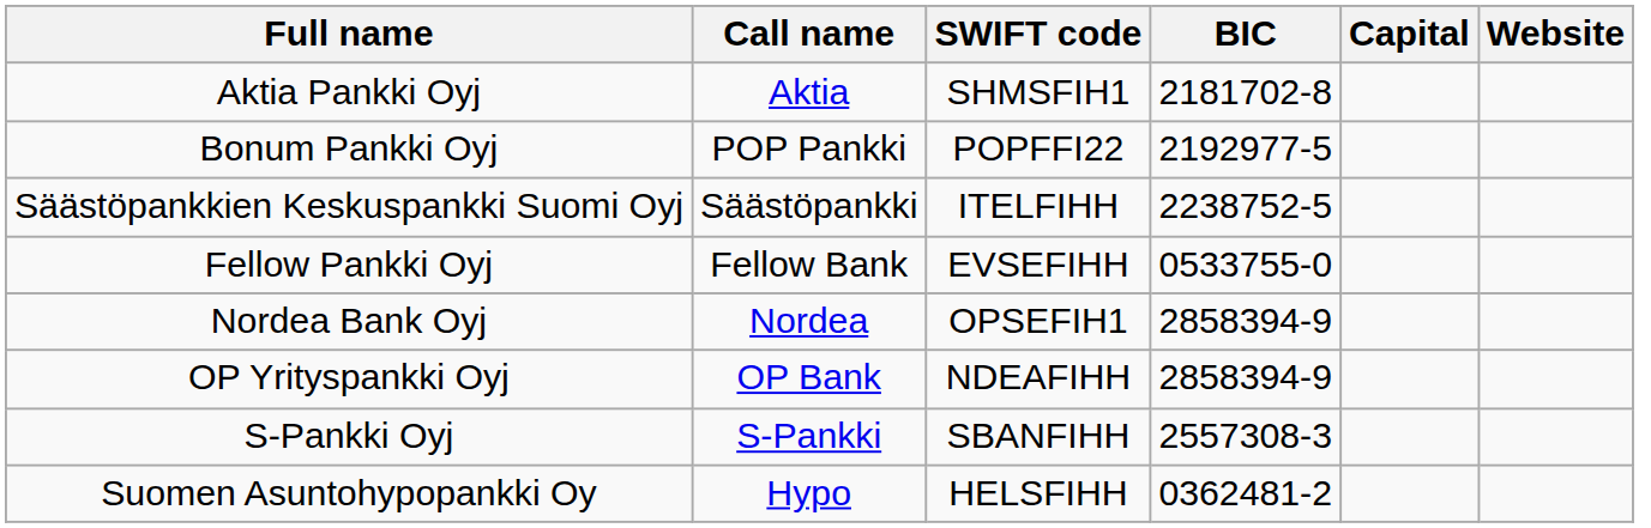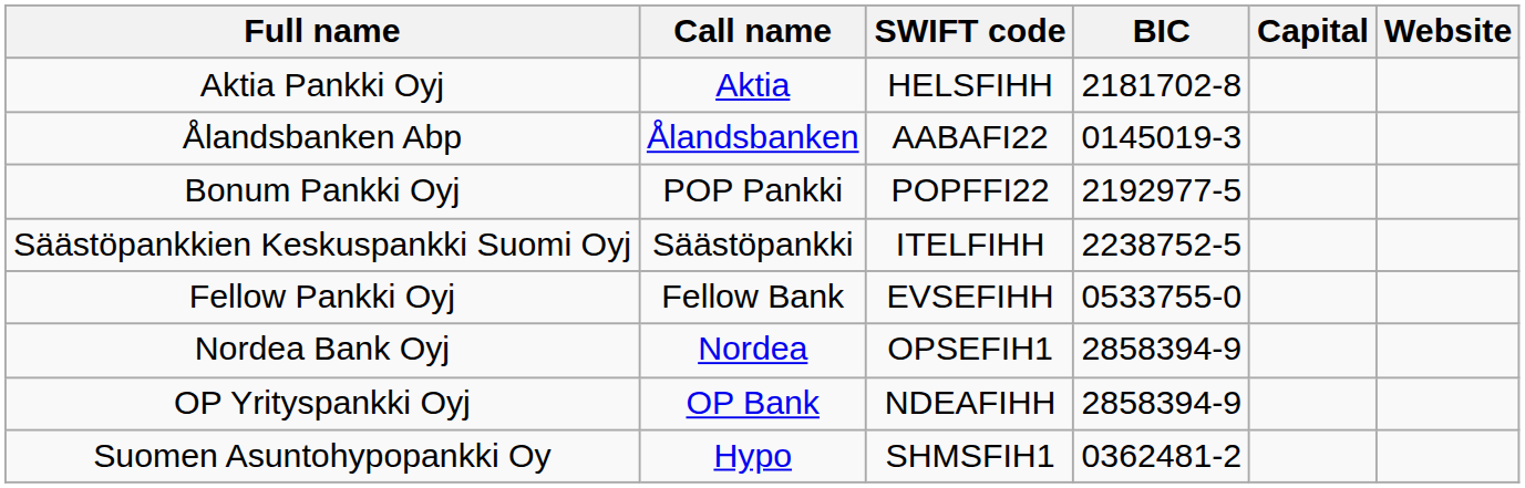 <table class="wikitable sortable" style="text-align:center">
 <tr>
 <th>Full name</th>
 <th>Call name</th>
 <th>SWIFT code</th>
 <th>BIC</th>
 <th>Capital</th>
 <th>Website</th>
 </tr>
 <tr>
 <td>Aktia Pankki Oyj</td>
 <td><a href='#'>Aktia</a></td>
-<td>SHMSFIH1</td>
+<td>HELSFIHH</td>
 <td>2181702-8</td>
+<td></td>
+<td></td>
+</tr>
+<tr>
+<td>Ålandsbanken Abp</td>
+<td><a href='#'>Ålandsbanken</a></td>
+<td>AABAFI22</td>
+<td>0145019-3</td>
 <td></td>
 <td></td>
 </tr>
 <tr>
 <td>Bonum Pankki Oyj</td>
 <td>POP Pankki</td>
 <td>POPFFI22</td>
 <td>2192977-5</td>
 <td></td>
 <td></td>
 </tr>
 <tr>
 <td>Säästöpankkien Keskuspankki Suomi Oyj</td>
 <td>Säästöpankki</td>
 <td>ITELFIHH</td>
 <td>2238752-5</td>
 <td></td>
 <td></td>
 </tr>
 <tr>
 <td>Fellow Pankki Oyj</td>
 <td>Fellow Bank</td>
 <td>EVSEFIHH</td>
 <td>0533755-0</td>
 <td></td>
 <td></td>
 </tr>
 <tr>
 <td>Nordea Bank Oyj</td>
 <td><a href='#'>Nordea</a></td>
 <td>OPSEFIH1</td>
 <td>2858394-9</td>
 <td></td>
 <td></td>
 </tr>
 <tr>
 <td>OP Yrityspankki Oyj</td>
 <td><a href='#'>OP Bank</a></td>
 <td>NDEAFIHH</td>
 <td>2858394-9</td>
 <td></td>
 <td></td>
 </tr>
 <tr>
-<td>S-Pankki Oyj</td>
-<td><a href='#'>S-Pankki</a></td>
-<td>SBANFIHH</td>
-<td>2557308-3</td>
-<td></td>
-<td></td>
-</tr>
-<tr>
 <td>Suomen Asuntohypopankki Oy</td>
 <td><a href='#'>Hypo</a></td>
-<td>HELSFIHH</td>
+<td>SHMSFIH1</td>
 <td>0362481-2</td>
 <td></td>
 <td></td>
 </tr>
 </table>
